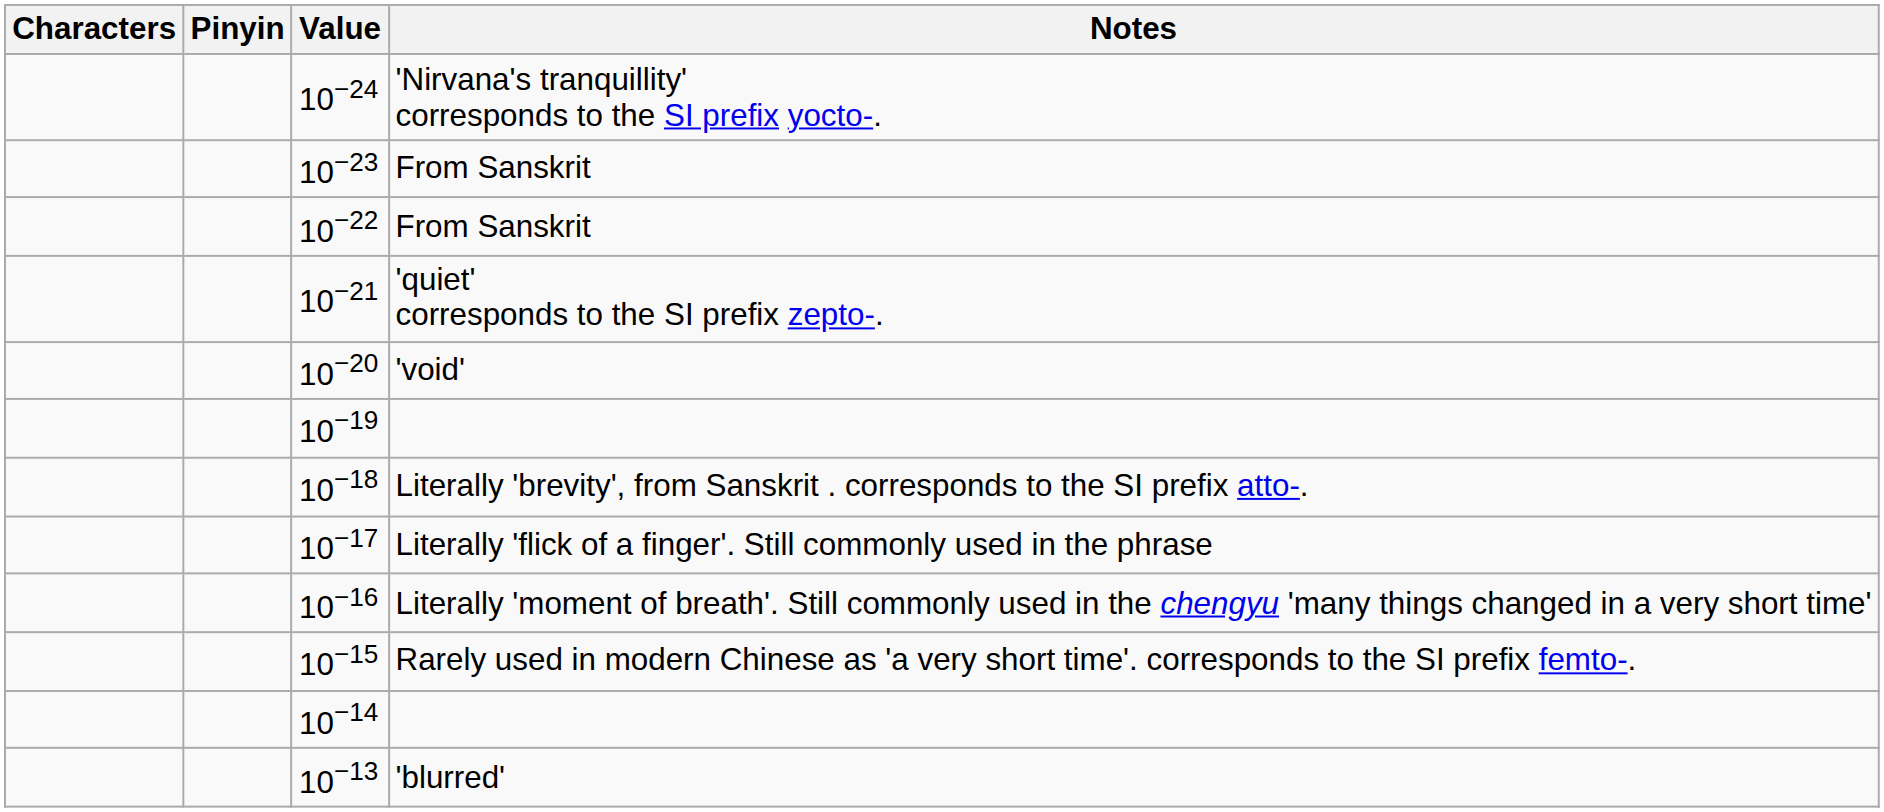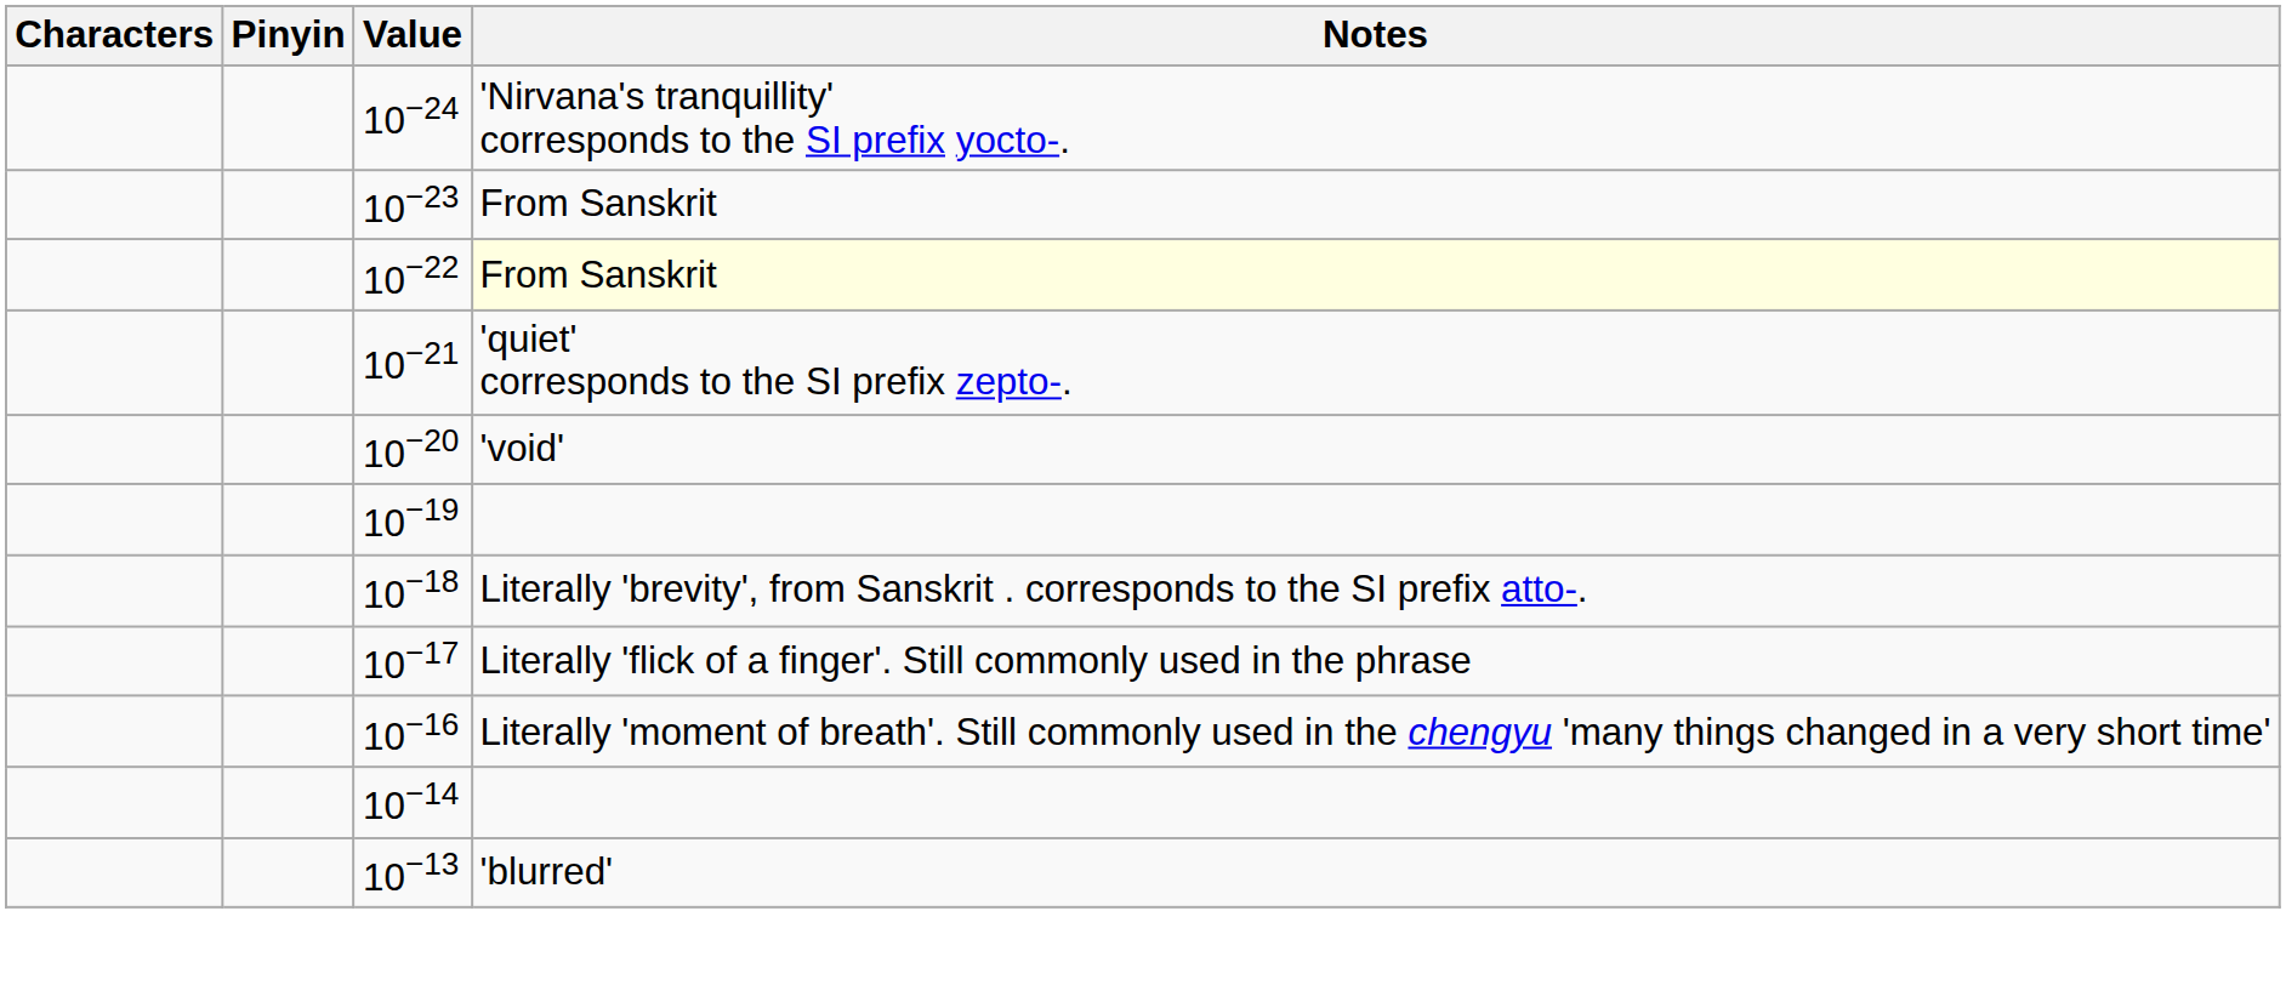 <table class="wikitable nowrap">
 <tr>
 <th>Characters</th>
 <th>Pinyin</th>
 <th>Value</th>
 <th>Notes</th>
 </tr>
 <tr>
 <td></td>
 <td></td>
 <td>10<sup>−24</sup></td>
 <td>'Nirvana's tranquillity'<br> corresponds to the <a href='#'>SI prefix</a> <a href='#'>yocto-</a>.</td>
 </tr>
 <tr>
 <td></td>
 <td></td>
 <td>10<sup>−23</sup></td>
 <td>From Sanskrit  </td>
 </tr>
 <tr>
 <td></td>
 <td></td>
 <td>10<sup>−22</sup></td>
-<td>From Sanskrit  </td>
+<td style="background: lightyellow;">From Sanskrit  </td>
 </tr>
 <tr>
 <td></td>
 <td></td>
 <td>10<sup>−21</sup></td>
 <td>'quiet'<br> corresponds to the SI prefix <a href='#'>zepto-</a>.</td>
 </tr>
 <tr>
 <td></td>
 <td></td>
 <td>10<sup>−20</sup></td>
 <td>'void'</td>
 </tr>
 <tr>
 <td></td>
 <td></td>
 <td>10<sup>−19</sup></td>
 </tr>
 <tr>
 <td></td>
 <td></td>
 <td>10<sup>−18</sup></td>
 <td>Literally 'brevity', from Sanskrit  .  corresponds to the SI prefix <a href='#'>atto-</a>.</td>
 </tr>
 <tr>
 <td></td>
 <td></td>
 <td>10<sup>−17</sup></td>
 <td>Literally 'flick of a finger'. Still commonly used in the phrase </td>
 </tr>
 <tr>
 <td></td>
 <td></td>
 <td>10<sup>−16</sup></td>
 <td>Literally 'moment of breath'. Still commonly used in the <em><a href='#'>chengyu</a></em>  'many things changed in a very short time'</td>
 </tr>
 <tr>
 <td></td>
 <td></td>
-<td>10<sup>−15</sup></td>
-<td>Rarely used in modern Chinese as 'a very short time'.  corresponds to the SI prefix <a href='#'>femto-</a>.</td>
-</tr>
-<tr>
-<td></td>
-<td></td>
 <td>10<sup>−14</sup></td>
 </tr>
 <tr>
 <td></td>
 <td></td>
 <td>10<sup>−13</sup></td>
 <td>'blurred'</td>
 </tr>
 </table>
